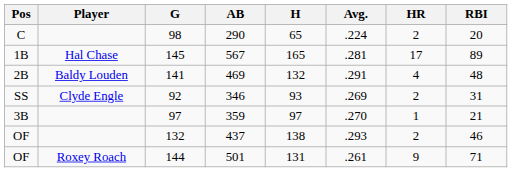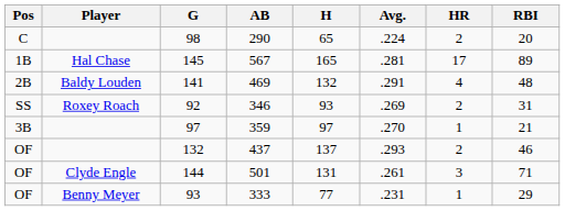 <table class="wikitable sortable">
 <tr>
 <th bgcolor="#DDDDFF" width="5%">Pos</th>
 <th bgcolor="#DDDDFF" width="16%">Player</th>
 <th bgcolor="#DDDDFF" width="9%">G</th>
 <th bgcolor="#DDDDFF" width="9%">AB</th>
 <th bgcolor="#DDDDFF" width="9%">H</th>
 <th bgcolor="#DDDDFF" width="9%">Avg.</th>
 <th bgcolor="#DDDDFF" width="9%">HR</th>
 <th bgcolor="#DDDDFF" width="9%">RBI</th>
 </tr>
 <tr align="center">
 <td>C</td>
 <td></td>
 <td>98</td>
 <td>290</td>
 <td>65</td>
 <td>.224</td>
 <td>2</td>
 <td>20</td>
 </tr>
 <tr align="center">
 <td>1B</td>
 <td><a href='#'>Hal Chase</a></td>
 <td>145</td>
 <td>567</td>
 <td>165</td>
 <td>.281</td>
 <td>17</td>
 <td>89</td>
 </tr>
 <tr align="center">
 <td>2B</td>
 <td><a href='#'>Baldy Louden</a></td>
 <td>141</td>
 <td>469</td>
 <td>132</td>
 <td>.291</td>
 <td>4</td>
 <td>48</td>
 </tr>
 <tr align="center">
 <td>SS</td>
-<td><a href='#'>Clyde Engle</a></td>
+<td><a href='#'>Roxey Roach</a></td>
 <td>92</td>
 <td>346</td>
 <td>93</td>
 <td>.269</td>
 <td>2</td>
 <td>31</td>
 </tr>
 <tr align="center">
 <td>3B</td>
 <td></td>
 <td>97</td>
 <td>359</td>
 <td>97</td>
 <td>.270</td>
 <td>1</td>
 <td>21</td>
 </tr>
 <tr align="center">
 <td>OF</td>
 <td></td>
 <td>132</td>
 <td>437</td>
-<td>138</td>
+<td>137</td>
 <td>.293</td>
 <td>2</td>
 <td>46</td>
 </tr>
 <tr align="center">
 <td>OF</td>
-<td><a href='#'>Roxey Roach</a></td>
+<td><a href='#'>Clyde Engle</a></td>
 <td>144</td>
 <td>501</td>
 <td>131</td>
 <td>.261</td>
-<td>9</td>
+<td>3</td>
 <td>71</td>
 </tr>
+<tr align="center">
+<td>OF</td>
+<td><a href='#'>Benny Meyer</a></td>
+<td>93</td>
+<td>333</td>
+<td>77</td>
+<td>.231</td>
+<td>1</td>
+<td>29</td>
+</tr>
 </table>
